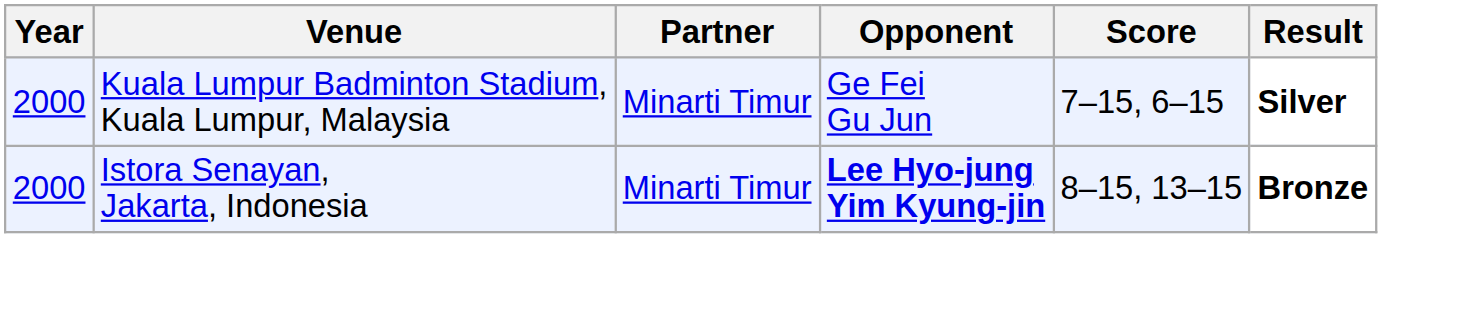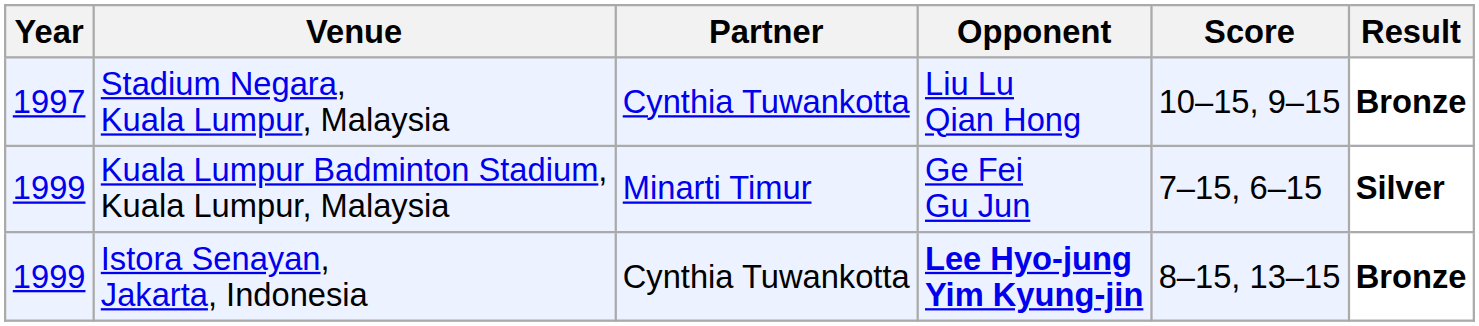 <table class="sortable wikitable" style="font-size: 90%;">
 <tr>
 <th>Year</th>
 <th>Venue</th>
 <th>Partner</th>
 <th>Opponent</th>
 <th>Score</th>
 <th>Result</th>
 </tr>
 <tr style="background:#ECF2FF">
-<td align="center"><a href='#'>2000</a></td>
+<td align="center"><a href='#'>1997</a></td>
+<td align="left"><a href='#'>Stadium Negara</a>,<br><a href='#'>Kuala Lumpur</a>, Malaysia</td>
+<td align="left"> <a href='#'>Cynthia Tuwankotta</a></td>
+<td align="left"> <a href='#'>Liu Lu</a> <br>  <a href='#'>Qian Hong</a></td>
+<td align="left">10–15, 9–15</td>
+<td style="text-align:left; background:white"> <strong>Bronze</strong></td>
+</tr>
+<tr style="background:#ECF2FF">
+<td align="center"><a href='#'>1999</a></td>
 <td align="left"><a href='#'>Kuala Lumpur Badminton Stadium</a>,<br>Kuala Lumpur, Malaysia</td>
 <td align="left"> <a href='#'>Minarti Timur</a></td>
 <td align="left"> <a href='#'>Ge Fei</a> <br>  <a href='#'>Gu Jun</a></td>
 <td align="left">7–15, 6–15</td>
 <td style="text-align:left; background:white"> <strong>Silver</strong></td>
 </tr>
 <tr style="background:#ECF2FF">
-<td align="center"><a href='#'>2000</a></td>
+<td align="center"><a href='#'>1999</a></td>
 <td align="left"><a href='#'>Istora Senayan</a>,<br><a href='#'>Jakarta</a>, Indonesia</td>
-<td align="left"> <a href='#'>Minarti Timur</a></td>
+<td align="left"> Cynthia Tuwankotta</td>
 <td align="left"><strong> <a href='#'>Lee Hyo-jung</a> <br>  <a href='#'>Yim Kyung-jin</a></strong></td>
 <td align="left">8–15, 13–15</td>
 <td style="text-align:left; background:white"> <strong>Bronze</strong></td>
 </tr>
 </table>
